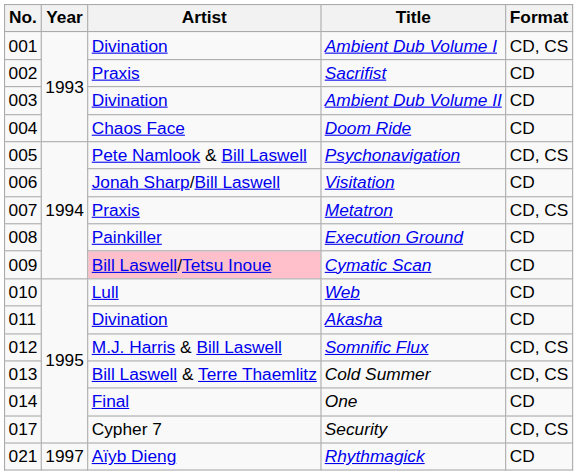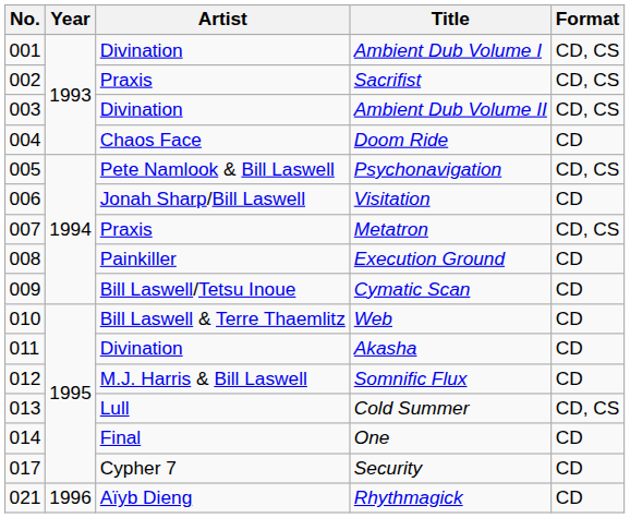 <table class="wikitable sortable">
 <tr>
 <th>No.</th>
 <th>Year</th>
 <th>Artist</th>
 <th>Title</th>
 <th>Format</th>
 </tr>
 <tr>
 <td>001</td>
 <td rowspan="4">1993</td>
 <td><a href='#'>Divination</a></td>
 <td><em><a href='#'>Ambient Dub Volume I</a></em></td>
 <td>CD, CS</td>
 </tr>
 <tr>
 <td>002</td>
 <td><a href='#'>Praxis</a></td>
 <td><em><a href='#'>Sacrifist</a></em></td>
-<td>CD</td>
+<td>CD, CS</td>
 </tr>
 <tr>
 <td>003</td>
 <td><a href='#'>Divination</a></td>
 <td><em><a href='#'>Ambient Dub Volume II</a></em></td>
-<td>CD</td>
+<td>CD, CS</td>
 </tr>
 <tr>
 <td>004</td>
 <td><a href='#'>Chaos Face</a></td>
 <td><em><a href='#'>Doom Ride</a></em></td>
 <td>CD</td>
 </tr>
 <tr>
 <td>005</td>
 <td rowspan="5">1994</td>
 <td><a href='#'>Pete Namlook</a> & <a href='#'>Bill Laswell</a></td>
 <td><em><a href='#'>Psychonavigation</a></em></td>
 <td>CD, CS</td>
 </tr>
 <tr>
 <td>006</td>
 <td><a href='#'>Jonah Sharp</a>/<a href='#'>Bill Laswell</a></td>
 <td><em><a href='#'>Visitation</a></em></td>
 <td>CD</td>
 </tr>
 <tr>
 <td>007</td>
 <td><a href='#'>Praxis</a></td>
 <td><em><a href='#'>Metatron</a></em></td>
 <td>CD, CS</td>
 </tr>
 <tr>
 <td>008</td>
 <td><a href='#'>Painkiller</a></td>
 <td><em><a href='#'>Execution Ground</a></em></td>
 <td>CD</td>
 </tr>
 <tr>
 <td>009</td>
-<td style="background: pink;"><a href='#'>Bill Laswell</a>/<a href='#'>Tetsu Inoue</a></td>
+<td><a href='#'>Bill Laswell</a>/<a href='#'>Tetsu Inoue</a></td>
 <td><em><a href='#'>Cymatic Scan</a></em></td>
 <td>CD</td>
 </tr>
 <tr>
 <td>010</td>
 <td rowspan="6">1995</td>
-<td><a href='#'>Lull</a></td>
+<td><a href='#'>Bill Laswell</a> & <a href='#'>Terre Thaemlitz</a></td>
 <td><em><a href='#'>Web</a></em></td>
 <td>CD</td>
 </tr>
 <tr>
 <td>011</td>
 <td><a href='#'>Divination</a></td>
 <td><em><a href='#'>Akasha</a></em></td>
 <td>CD</td>
 </tr>
 <tr>
 <td>012</td>
 <td><a href='#'>M.J. Harris</a> & <a href='#'>Bill Laswell</a></td>
 <td><em><a href='#'>Somnific Flux</a></em></td>
-<td>CD, CS</td>
+<td>CD</td>
 </tr>
 <tr>
 <td>013</td>
-<td><a href='#'>Bill Laswell</a> & <a href='#'>Terre Thaemlitz</a></td>
+<td><a href='#'>Lull</a></td>
 <td><em>Cold Summer</em></td>
 <td>CD, CS</td>
 </tr>
 <tr>
 <td>014</td>
 <td><a href='#'>Final</a></td>
 <td><em>One</em></td>
 <td>CD</td>
 </tr>
 <tr>
 <td>017</td>
 <td>Cypher 7</td>
 <td><em>Security</em></td>
-<td>CD, CS</td>
+<td>CD</td>
 </tr>
 <tr>
 <td>021</td>
-<td>1997</td>
+<td>1996</td>
 <td><a href='#'>Aïyb Dieng</a></td>
 <td><em><a href='#'>Rhythmagick</a></em></td>
 <td>CD</td>
 </tr>
 </table>
